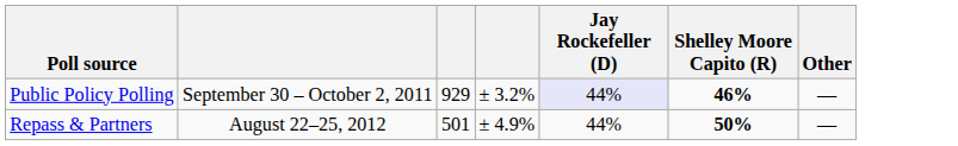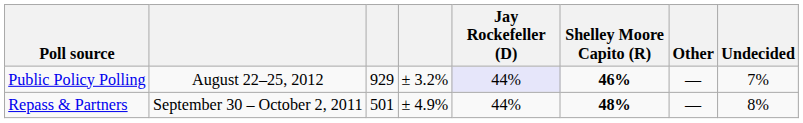 <table class="wikitable" style="text-align:center">
 <tr valign= bottom>
 <th>Poll source</th>
 <th></th>
 <th></th>
 <th></th>
 <th style="width:100px;">Jay<br>Rockefeller (D)</th>
 <th style="width:100px;">Shelley Moore<br>Capito (R)</th>
 <th>Other</th>
+<th>Undecided</th>
 </tr>
 <tr>
 <td align=left><a href='#'>Public Policy Polling</a></td>
-<td>September 30 – October 2, 2011</td>
+<td>August 22–25, 2012</td>
 <td>929</td>
 <td>± 3.2%</td>
 <td style="background: lavender;">44%</td>
 <td><strong>46%</strong></td>
 <td>—</td>
+<td>7%</td>
 </tr>
 <tr>
 <td align=left><a href='#'>Repass & Partners</a></td>
-<td>August 22–25, 2012</td>
+<td>September 30 – October 2, 2011</td>
 <td>501</td>
 <td>± 4.9%</td>
 <td>44%</td>
-<td><strong>50%</strong></td>
+<td><strong>48%</strong></td>
 <td>—</td>
+<td>8%</td>
 </tr>
 </table>
